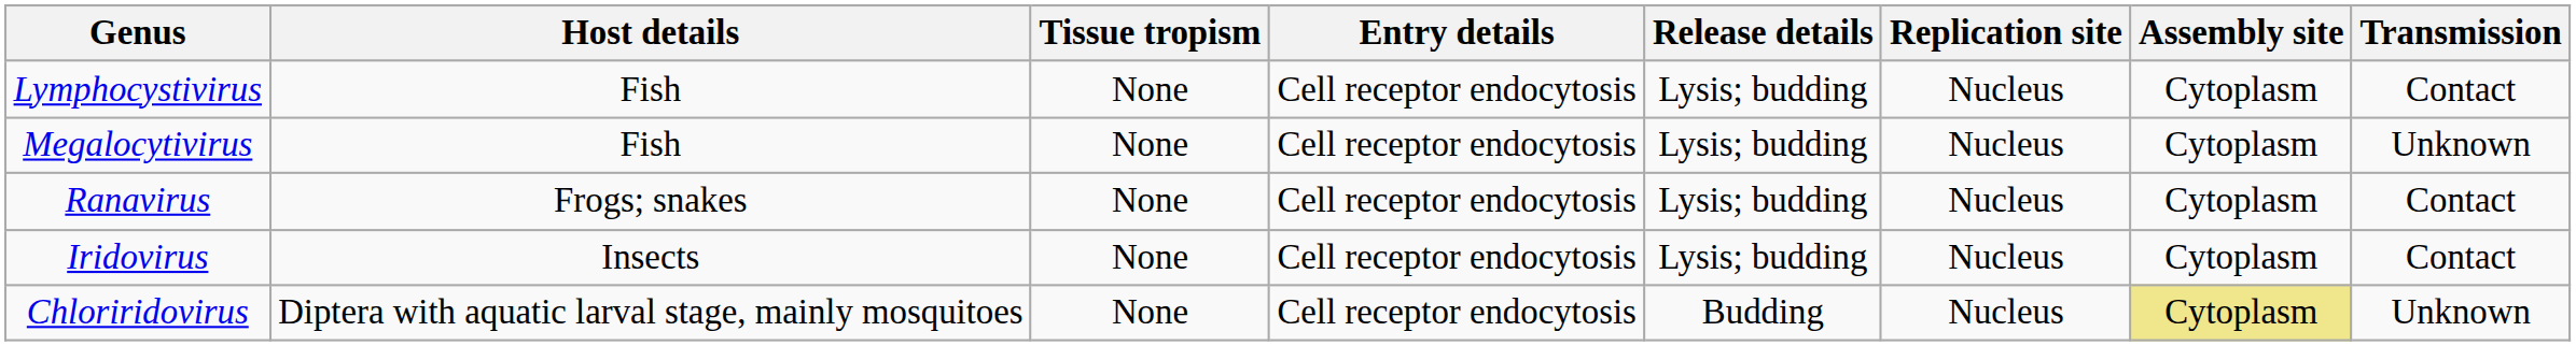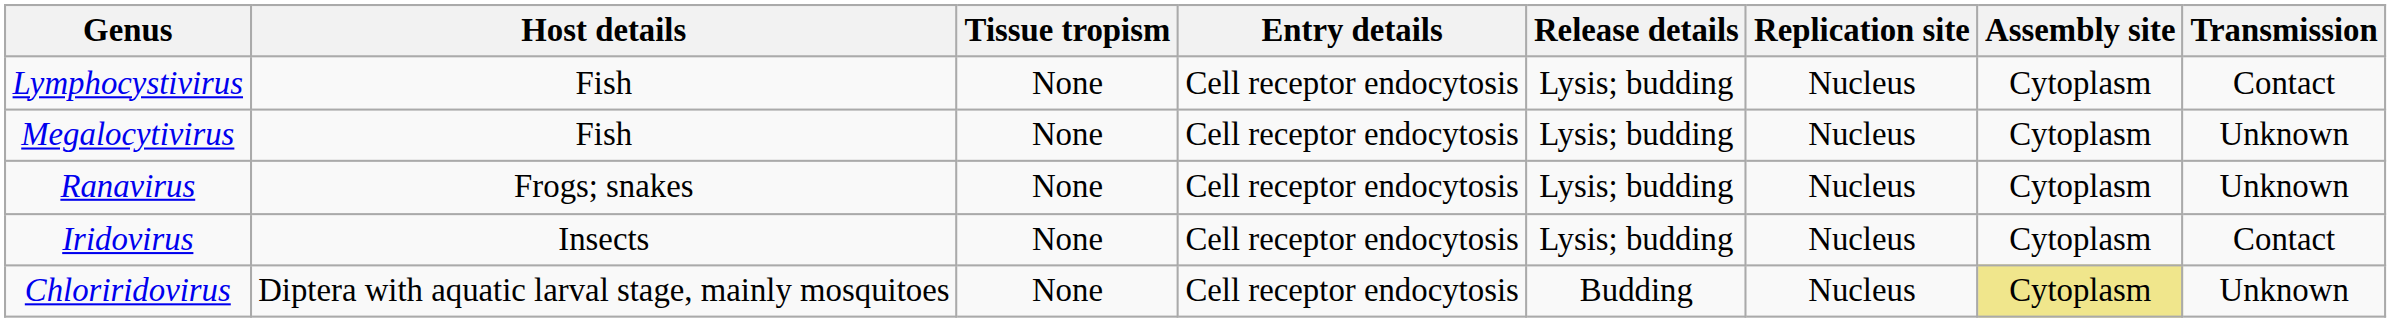 <table class="wikitable sortable" style="text-align:center">
 <tr>
 <th>Genus</th>
 <th>Host details</th>
 <th>Tissue tropism</th>
 <th>Entry details</th>
 <th>Release details</th>
 <th>Replication site</th>
 <th>Assembly site</th>
 <th>Transmission</th>
 </tr>
 <tr>
 <td><em><a href='#'>Lymphocystivirus</a></em></td>
 <td>Fish</td>
 <td>None</td>
 <td>Cell receptor endocytosis</td>
 <td>Lysis; budding</td>
 <td>Nucleus</td>
 <td>Cytoplasm</td>
 <td>Contact</td>
 </tr>
 <tr>
 <td><em><a href='#'>Megalocytivirus</a></em></td>
 <td>Fish</td>
 <td>None</td>
 <td>Cell receptor endocytosis</td>
 <td>Lysis; budding</td>
 <td>Nucleus</td>
 <td>Cytoplasm</td>
 <td>Unknown</td>
 </tr>
 <tr>
 <td><em><a href='#'>Ranavirus</a></em></td>
 <td>Frogs; snakes</td>
 <td>None</td>
 <td>Cell receptor endocytosis</td>
 <td>Lysis; budding</td>
 <td>Nucleus</td>
 <td>Cytoplasm</td>
-<td>Contact</td>
+<td>Unknown</td>
 </tr>
 <tr>
 <td><em><a href='#'>Iridovirus</a></em></td>
 <td>Insects</td>
 <td>None</td>
 <td>Cell receptor endocytosis</td>
 <td>Lysis; budding</td>
 <td>Nucleus</td>
 <td>Cytoplasm</td>
 <td>Contact</td>
 </tr>
 <tr>
 <td><em><a href='#'>Chloriridovirus</a></em></td>
 <td>Diptera with aquatic larval stage, mainly mosquitoes</td>
 <td>None</td>
 <td>Cell receptor endocytosis</td>
 <td>Budding</td>
 <td>Nucleus</td>
 <td style="background: khaki;">Cytoplasm</td>
 <td>Unknown</td>
 </tr>
 </table>
